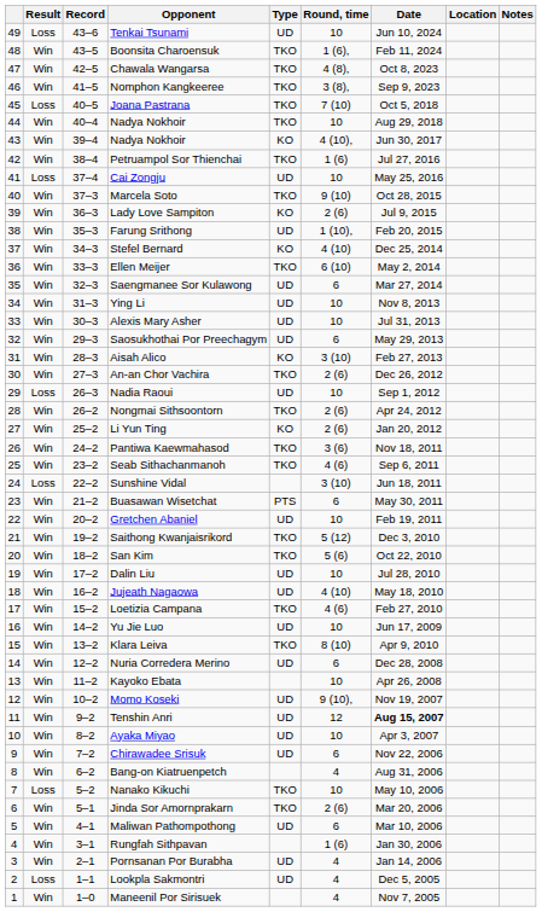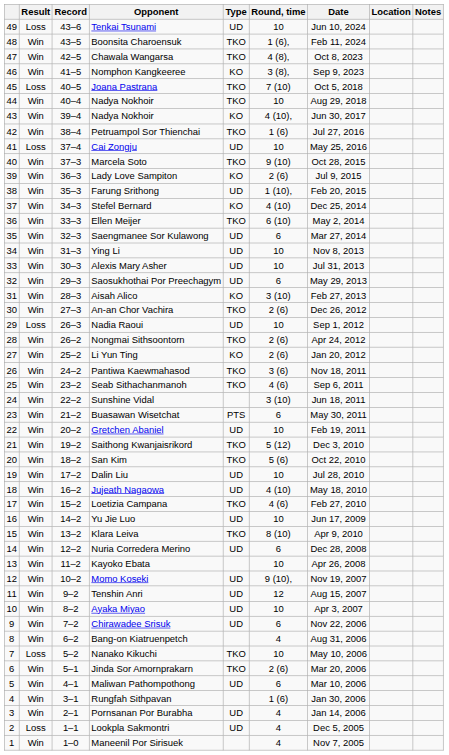 <table class="wikitable" style="text-align:center; font-size:95%">
 <tr>
 <th></th>
 <th>Result</th>
 <th>Record</th>
 <th>Opponent</th>
 <th>Type</th>
 <th>Round, time</th>
 <th>Date</th>
 <th>Location</th>
 <th>Notes</th>
 </tr>
 <tr>
 <td>49</td>
 <td>Loss</td>
 <td>43–6</td>
 <td style="text-align:left;"><a href='#'>Tenkai Tsunami</a></td>
 <td>UD</td>
 <td>10</td>
 <td>Jun 10, 2024</td>
 <td style="text-align:left;"></td>
 <td align=left></td>
 </tr>
 <tr>
 <td>48</td>
 <td>Win</td>
 <td>43–5</td>
 <td style="text-align:left;">Boonsita Charoensuk</td>
 <td>TKO</td>
 <td>1 (6), </td>
 <td>Feb 11, 2024</td>
 <td style="text-align:left;"></td>
 <td></td>
 </tr>
 <tr>
 <td>47</td>
 <td>Win</td>
 <td>42–5</td>
 <td style="text-align:left;">Chawala Wangarsa</td>
 <td>TKO</td>
 <td>4 (8), </td>
 <td>Oct 8, 2023</td>
 <td style="text-align:left;"></td>
 <td></td>
 </tr>
 <tr>
 <td>46</td>
 <td>Win</td>
 <td>41–5</td>
 <td style="text-align:left;">Nomphon Kangkeeree</td>
-<td>TKO</td>
+<td>KO</td>
 <td>3 (8), </td>
 <td>Sep 9, 2023</td>
 <td style="text-align:left;"></td>
 <td></td>
 </tr>
 <tr>
 <td>45</td>
 <td>Loss</td>
 <td>40–5</td>
 <td style="text-align:left;"><a href='#'>Joana Pastrana</a></td>
 <td>TKO</td>
 <td>7 (10)</td>
 <td>Oct 5, 2018</td>
 <td style="text-align:left;"></td>
 <td style="text-align:left;"></td>
 </tr>
 <tr>
 <td>44</td>
 <td>Win</td>
 <td>40–4</td>
 <td style="text-align:left;">Nadya Nokhoir</td>
 <td>TKO</td>
 <td>10</td>
 <td>Aug 29, 2018</td>
 <td style="text-align:left;"></td>
 <td style="text-align:left;"></td>
 </tr>
 <tr>
 <td>43</td>
 <td>Win</td>
 <td>39–4</td>
 <td style="text-align:left;">Nadya Nokhoir</td>
 <td>KO</td>
 <td>4 (10), </td>
 <td>Jun 30, 2017</td>
 <td style="text-align:left;"></td>
 <td style="text-align:left;"></td>
 </tr>
 <tr>
 <td>42</td>
 <td>Win</td>
 <td>38–4</td>
 <td style="text-align:left;">Petruampol Sor Thienchai</td>
 <td>TKO</td>
 <td>1 (6)</td>
 <td>Jul 27, 2016</td>
 <td style="text-align:left;"></td>
 <td></td>
 </tr>
 <tr>
 <td>41</td>
 <td>Loss</td>
 <td>37–4</td>
 <td style="text-align:left;"><a href='#'>Cai Zongju</a></td>
 <td>UD</td>
 <td>10</td>
 <td>May 25, 2016</td>
 <td style="text-align:left;"></td>
 <td></td>
 </tr>
 <tr>
 <td>40</td>
 <td>Win</td>
 <td>37–3</td>
 <td style="text-align:left;">Marcela Soto</td>
 <td>TKO</td>
 <td>9 (10)</td>
 <td>Oct 28, 2015</td>
 <td style="text-align:left;"></td>
 <td style="text-align:left;"></td>
 </tr>
 <tr>
 <td>39</td>
 <td>Win</td>
 <td>36–3</td>
 <td style="text-align:left">Lady Love Sampiton</td>
 <td>KO</td>
 <td>2 (6)</td>
 <td>Jul 9, 2015</td>
 <td style="text-align:left"></td>
 <td style="text-align:left"></td>
 </tr>
 <tr>
 <td>38</td>
 <td>Win</td>
 <td>35–3</td>
 <td style="text-align:left;">Farung Srithong</td>
 <td>UD</td>
 <td>1 (10), </td>
 <td>Feb 20, 2015</td>
 <td style="text-align:left;"></td>
 <td></td>
 </tr>
 <tr>
 <td>37</td>
 <td>Win</td>
 <td>34–3</td>
 <td style="text-align:left;">Stefel Bernard</td>
 <td>KO</td>
 <td>4 (10)</td>
 <td>Dec 25, 2014</td>
 <td style="text-align:left;"></td>
 <td></td>
 </tr>
 <tr>
 <td>36</td>
 <td>Win</td>
 <td>33–3</td>
 <td style="text-align:left;">Ellen Meijer</td>
 <td>TKO</td>
 <td>6 (10)</td>
 <td>May 2, 2014</td>
 <td style="text-align:left;"></td>
 <td style="text-align:left;"></td>
 </tr>
 <tr>
 <td>35</td>
 <td>Win</td>
 <td>32–3</td>
 <td style="text-align:left;">Saengmanee Sor Kulawong</td>
 <td>UD</td>
 <td>6</td>
 <td>Mar 27, 2014</td>
 <td style="text-align:left;"></td>
 <td></td>
 </tr>
 <tr>
 <td>34</td>
 <td>Win</td>
 <td>31–3</td>
 <td style="text-align:left;">Ying Li</td>
 <td>UD</td>
 <td>10</td>
 <td>Nov 8, 2013</td>
 <td style="text-align:left;"></td>
 <td style="text-align:left;"></td>
 </tr>
 <tr>
 <td>33</td>
 <td>Win</td>
 <td>30–3</td>
 <td style="text-align:left;">Alexis Mary Asher</td>
 <td>UD</td>
 <td>10</td>
 <td>Jul 31, 2013</td>
 <td style="text-align:left;"></td>
 <td style="text-align:left;"></td>
 </tr>
 <tr>
 <td>32</td>
 <td>Win</td>
 <td>29–3</td>
 <td style="text-align:left;">Saosukhothai Por Preechagym</td>
 <td>UD</td>
 <td>6</td>
 <td>May 29, 2013</td>
 <td style="text-align:left;"></td>
 <td></td>
 </tr>
 <tr>
 <td>31</td>
 <td>Win</td>
 <td>28–3</td>
 <td style="text-align:left;">Aisah Alico</td>
 <td>KO</td>
 <td>3 (10)</td>
 <td>Feb 27, 2013</td>
 <td style="text-align:left;"></td>
 <td style="text-align:left;"></td>
 </tr>
 <tr>
 <td>30</td>
 <td>Win</td>
 <td>27–3</td>
 <td style="text-align:left;">An-an Chor Vachira</td>
 <td>TKO</td>
 <td>2 (6)</td>
 <td>Dec 26, 2012</td>
 <td style="text-align:left;"></td>
 <td></td>
 </tr>
 <tr>
 <td>29</td>
 <td>Loss</td>
 <td>26–3</td>
 <td style="text-align:left;">Nadia Raoui</td>
 <td>UD</td>
 <td>10</td>
 <td>Sep 1, 2012</td>
 <td style="text-align:left;"></td>
 <td style="text-align:left;"></td>
 </tr>
 <tr>
 <td>28</td>
 <td>Win</td>
 <td>26–2</td>
 <td style="text-align:left;">Nongmai Sithsoontorn</td>
 <td>TKO</td>
 <td>2 (6)</td>
 <td>Apr 24, 2012</td>
 <td style="text-align:left;"></td>
 <td></td>
 </tr>
 <tr>
 <td>27</td>
 <td>Win</td>
 <td>25–2</td>
 <td style="text-align:left;">Li Yun Ting</td>
 <td>KO</td>
 <td>2 (6)</td>
 <td>Jan 20, 2012</td>
 <td style="text-align:left;"></td>
 <td style="text-align:left;"></td>
 </tr>
 <tr>
 <td>26</td>
 <td>Win</td>
 <td>24–2</td>
 <td style="text-align:left;">Pantiwa Kaewmahasod</td>
 <td>TKO</td>
 <td>3 (6)</td>
 <td>Nov 18, 2011</td>
 <td style="text-align:left;"></td>
 <td></td>
 </tr>
 <tr>
 <td>25</td>
 <td>Win</td>
 <td>23–2</td>
 <td style="text-align:left;">Seab Sithachanmanoh</td>
 <td>TKO</td>
 <td>4 (6)</td>
 <td>Sep 6, 2011</td>
 <td style="text-align:left;"></td>
 <td></td>
 </tr>
 <tr>
 <td>24</td>
-<td>Loss</td>
+<td>Win</td>
 <td>22–2</td>
 <td style="text-align:left;">Sunshine Vidal</td>
 <td></td>
 <td>3 (10)</td>
 <td>Jun 18, 2011</td>
 <td style="text-align:left;"></td>
 <td></td>
 </tr>
 <tr>
 <td>23</td>
 <td>Win</td>
 <td>21–2</td>
 <td style="text-align:left;">Buasawan Wisetchat</td>
 <td>PTS</td>
 <td>6</td>
 <td>May 30, 2011</td>
 <td style="text-align:left;"></td>
 <td></td>
 </tr>
 <tr>
 <td>22</td>
 <td>Win</td>
 <td>20–2</td>
 <td style="text-align:left;"><a href='#'>Gretchen Abaniel</a></td>
 <td>UD</td>
 <td>10</td>
 <td>Feb 19, 2011</td>
 <td style="text-align:left;"></td>
 <td style="text-align:left;"></td>
 </tr>
 <tr>
 <td>21</td>
 <td>Win</td>
 <td>19–2</td>
 <td style="text-align:left;">Saithong Kwanjaisrikord</td>
 <td>TKO</td>
 <td>5 (12)</td>
 <td>Dec 3, 2010</td>
 <td style="text-align:left;"></td>
 <td></td>
 </tr>
 <tr>
 <td>20</td>
 <td>Win</td>
 <td>18–2</td>
 <td style="text-align:left;">San Kim</td>
 <td>TKO</td>
 <td>5 (6)</td>
 <td>Oct 22, 2010</td>
 <td style="text-align:left;"></td>
 <td></td>
 </tr>
 <tr>
 <td>19</td>
 <td>Win</td>
 <td>17–2</td>
 <td style="text-align:left;">Dalin Liu</td>
 <td>UD</td>
 <td>10</td>
 <td>Jul 28, 2010</td>
 <td style="text-align:left;"></td>
 <td style="text-align:left;"></td>
 </tr>
 <tr>
 <td>18</td>
 <td>Win</td>
 <td>16–2</td>
 <td style="text-align:left;"><a href='#'>Jujeath Nagaowa</a></td>
 <td>UD</td>
 <td>4 (10)</td>
 <td>May 18, 2010</td>
 <td style="text-align:left;"></td>
 <td style="text-align:left;"></td>
 </tr>
 <tr>
 <td>17</td>
 <td>Win</td>
 <td>15–2</td>
 <td style="text-align:left;">Loetizia Campana</td>
 <td>TKO</td>
 <td>4 (6)</td>
 <td>Feb 27, 2010</td>
 <td style="text-align:left;"></td>
 <td></td>
 </tr>
 <tr>
 <td>16</td>
 <td>Win</td>
 <td>14–2</td>
 <td style="text-align:left;">Yu Jie Luo</td>
 <td>UD</td>
 <td>10</td>
 <td>Jun 17, 2009</td>
 <td style="text-align:left;"></td>
 <td style="text-align:left;"></td>
 </tr>
 <tr>
 <td>15</td>
 <td>Win</td>
 <td>13–2</td>
 <td style="text-align:left;">Klara Leiva</td>
 <td>TKO</td>
 <td>8 (10)</td>
 <td>Apr 9, 2010</td>
 <td style="text-align:left;"></td>
 <td></td>
 </tr>
 <tr>
 <td>14</td>
 <td>Win</td>
 <td>12–2</td>
 <td style="text-align:left;">Nuria Corredera Merino</td>
 <td>UD</td>
 <td>6</td>
 <td>Dec 28, 2008</td>
 <td style="text-align:left;"></td>
 <td></td>
 </tr>
 <tr>
 <td>13</td>
 <td>Win</td>
 <td>11–2</td>
 <td style="text-align:left;">Kayoko Ebata</td>
 <td></td>
 <td>10</td>
 <td>Apr 26, 2008</td>
 <td style="text-align:left;"></td>
 <td></td>
 </tr>
 <tr>
 <td>12</td>
 <td>Win</td>
 <td>10–2</td>
 <td style="text-align:left;"><a href='#'>Momo Koseki</a></td>
 <td>UD</td>
 <td>9 (10), </td>
 <td>Nov 19, 2007</td>
 <td style="text-align:left;"></td>
 <td style="text-align:left;"></td>
 </tr>
 <tr>
 <td>11</td>
 <td>Win</td>
 <td>9–2</td>
 <td style="text-align:left;">Tenshin Anri</td>
 <td>UD</td>
 <td>12</td>
-<td><strong>Aug 15, 2007</strong></td>
+<td>Aug 15, 2007</td>
 <td style="text-align:left;"></td>
 <td style="text-align:left;"></td>
 </tr>
 <tr>
 <td>10</td>
 <td>Win</td>
 <td>8–2</td>
 <td style="text-align:left;"><a href='#'>Ayaka Miyao</a></td>
 <td>UD</td>
 <td>10</td>
 <td>Apr 3, 2007</td>
 <td style="text-align:left;"></td>
 <td style="text-align:left;"></td>
 </tr>
 <tr>
 <td>9</td>
 <td>Win</td>
 <td>7–2</td>
 <td style="text-align:left;"><a href='#'>Chirawadee Srisuk</a></td>
 <td>UD</td>
 <td>6</td>
 <td>Nov 22, 2006</td>
 <td style="text-align:left;"></td>
 <td></td>
 </tr>
 <tr>
 <td>8</td>
 <td>Win</td>
 <td>6–2</td>
 <td style="text-align:left;">Bang-on Kiatruenpetch</td>
 <td></td>
 <td>4</td>
 <td>Aug 31, 2006</td>
 <td style="text-align:left;"></td>
 <td></td>
 </tr>
 <tr>
 <td>7</td>
 <td>Loss</td>
 <td>5–2</td>
 <td style="text-align:left;">Nanako Kikuchi</td>
 <td>TKO</td>
 <td>10</td>
 <td>May 10, 2006</td>
 <td style="text-align:left;"></td>
 <td style="text-align:left;"></td>
 </tr>
 <tr>
 <td>6</td>
 <td>Win</td>
 <td>5–1</td>
 <td style="text-align:left;">Jinda Sor Amornprakarn</td>
 <td>TKO</td>
 <td>2 (6)</td>
 <td>Mar 20, 2006</td>
 <td style="text-align:left;"></td>
 <td></td>
 </tr>
 <tr>
 <td>5</td>
 <td>Win</td>
 <td>4–1</td>
 <td style="text-align:left;">Maliwan Pathompothong</td>
 <td>UD</td>
 <td>6</td>
 <td>Mar 10, 2006</td>
 <td style="text-align:left;"></td>
 <td></td>
 </tr>
 <tr>
 <td>4</td>
 <td>Win</td>
 <td>3–1</td>
 <td style="text-align:left;">Rungfah Sithpavan</td>
 <td></td>
 <td>1 (6)</td>
 <td>Jan 30, 2006</td>
 <td style="text-align:left;"></td>
 <td></td>
 </tr>
 <tr>
 <td>3</td>
 <td>Win</td>
 <td>2–1</td>
 <td style="text-align:left;">Pornsanan Por Burabha</td>
 <td>UD</td>
 <td>4</td>
 <td>Jan 14, 2006</td>
 <td style="text-align:left;"></td>
 <td></td>
 </tr>
 <tr>
 <td>2</td>
 <td>Loss</td>
 <td>1–1</td>
 <td style="text-align:left;">Lookpla Sakmontri</td>
 <td>UD</td>
 <td>4</td>
 <td>Dec 5, 2005</td>
 <td style="text-align:left;"></td>
 <td></td>
 </tr>
 <tr>
 <td>1</td>
 <td>Win</td>
 <td>1–0</td>
 <td style="text-align:left;">Maneenil Por Sirisuek</td>
 <td></td>
 <td>4</td>
 <td>Nov 7, 2005</td>
 <td style="text-align:left;"></td>
 <td></td>
 </tr>
 </table>
